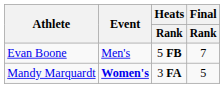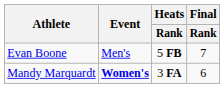 <table class=wikitable style=font-size:90%;text-align:center>
 <tr>
 <th rowspan=2>Athlete</th>
 <th rowspan=2>Event</th>
 <th>Heats</th>
 <th>Final</th>
 </tr>
 <tr style=font-size:95%>
 <th>Rank</th>
 <th>Rank</th>
 </tr>
 <tr>
 <td align=left><a href='#'>Evan Boone</a></td>
 <td align=left><a href='#'>Men's</a></td>
 <td>5 <strong>FB</strong></td>
 <td>7</td>
 </tr>
 <tr>
 <td align=left><a href='#'>Mandy Marquardt</a></td>
 <td align=left><strong><a href='#'>Women's</a></strong></td>
 <td>3 <strong>FA</strong></td>
-<td>5</td>
+<td>6</td>
 </tr>
 </table>
